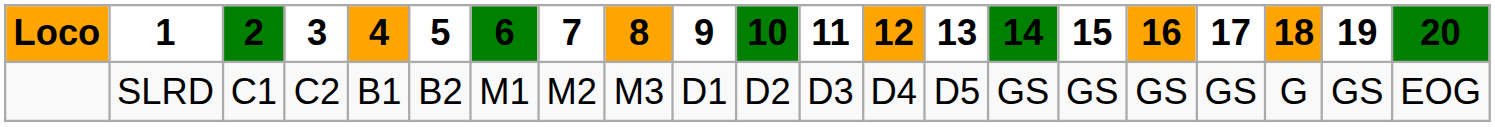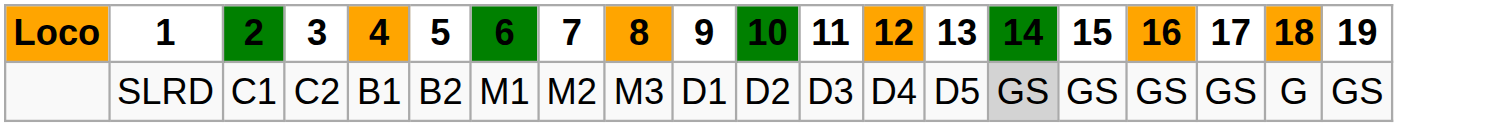 <table class="wikitable plainrowheaders unsortable" style="text-align:center">
 <tr>
 <th scope="col" style="background:orange;">Loco</th>
 <th scope="col" style="background:white;">1</th>
 <th scope="col" style="background:green;">2</th>
 <th scope="col" style="background:white;">3</th>
 <th scope="col" style="background:orange;">4</th>
 <th scope="col" style="background:white;">5</th>
 <th scope="col" style="background:green;">6</th>
 <th scope="col" style="background:white;">7</th>
 <th scope="col" style="background:orange;">8</th>
 <th scope="col" style="background:white;">9</th>
 <th scope="col" style="background:green;">10</th>
 <th scope="col" style="background:white;">11</th>
 <th scope="col" style="background:orange;">12</th>
 <th scope="col" style="background:white;">13</th>
 <th scope="col" style="background:green;">14</th>
 <th scope="col" style="background:white;">15</th>
 <th scope="col" style="background:orange;">16</th>
 <th scope="col" style="background:white;">17</th>
 <th scope="col" style="background: orange;">18</th>
 <th scope="col" style="background:white;">19</th>
-<th scope="col" style="background: green;">20</th>
 </tr>
 <tr>
 <td></td>
 <td>SLRD</td>
 <td>C1</td>
 <td>C2</td>
 <td>B1</td>
 <td>B2</td>
 <td>M1</td>
 <td>M2</td>
 <td>M3</td>
 <td>D1</td>
 <td>D2</td>
 <td>D3</td>
 <td>D4</td>
 <td>D5</td>
-<td>GS</td>
+<td style="background: lightgrey;">GS</td>
 <td>GS</td>
 <td>GS</td>
 <td>GS</td>
 <td>G</td>
 <td>GS</td>
-<td>EOG</td>
 </tr>
 </table>
